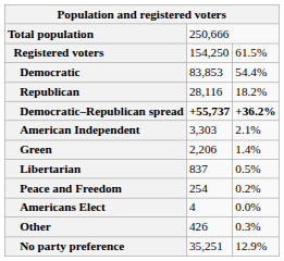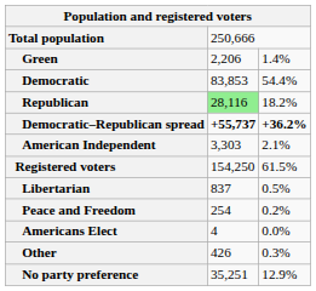 <table class="wikitable collapsible collapsed">
 <tr>
 <th colspan="3">Population and registered voters</th>
 </tr>
 <tr>
 <th scope="row" style="text-align: left;">Total population</th>
 <td colspan="2">250,666</td>
 </tr>
 <tr>
-<th scope="row" style="text-align: left;">  Registered voters</th>
-<td>154,250</td>
-<td>61.5%</td>
+<th scope="row" style="text-align: left;">    Green</th>
+<td>2,206</td>
+<td>1.4%</td>
 </tr>
 <tr>
 <th scope="row" style="text-align: left;">    Democratic</th>
 <td>83,853</td>
 <td>54.4%</td>
 </tr>
 <tr>
 <th scope="row" style="text-align: left;">    Republican</th>
-<td>28,116</td>
+<td style="background: lightgreen;">28,116</td>
 <td>18.2%</td>
 </tr>
 <tr>
 <th scope="row" style="text-align: left;">    Democratic–Republican spread</th>
 <td><span><strong>+55,737</strong></span></td>
 <td><span><strong>+36.2%</strong></span></td>
 </tr>
 <tr>
 <th scope="row" style="text-align: left;">    American Independent</th>
 <td>3,303</td>
 <td>2.1%</td>
 </tr>
 <tr>
-<th scope="row" style="text-align: left;">    Green</th>
-<td>2,206</td>
-<td>1.4%</td>
+<th scope="row" style="text-align: left;">  Registered voters</th>
+<td>154,250</td>
+<td>61.5%</td>
 </tr>
 <tr>
 <th scope="row" style="text-align: left;">    Libertarian</th>
 <td>837</td>
 <td>0.5%</td>
 </tr>
 <tr>
 <th scope="row" style="text-align: left;">    Peace and Freedom</th>
 <td>254</td>
 <td>0.2%</td>
 </tr>
 <tr>
 <th scope="row" style="text-align: left;">    Americans Elect</th>
 <td>4</td>
 <td>0.0%</td>
 </tr>
 <tr>
 <th scope="row" style="text-align: left;">    Other</th>
 <td>426</td>
 <td>0.3%</td>
 </tr>
 <tr>
 <th scope="row" style="text-align: left;">    No party preference</th>
 <td>35,251</td>
 <td>12.9%</td>
 </tr>
 </table>
